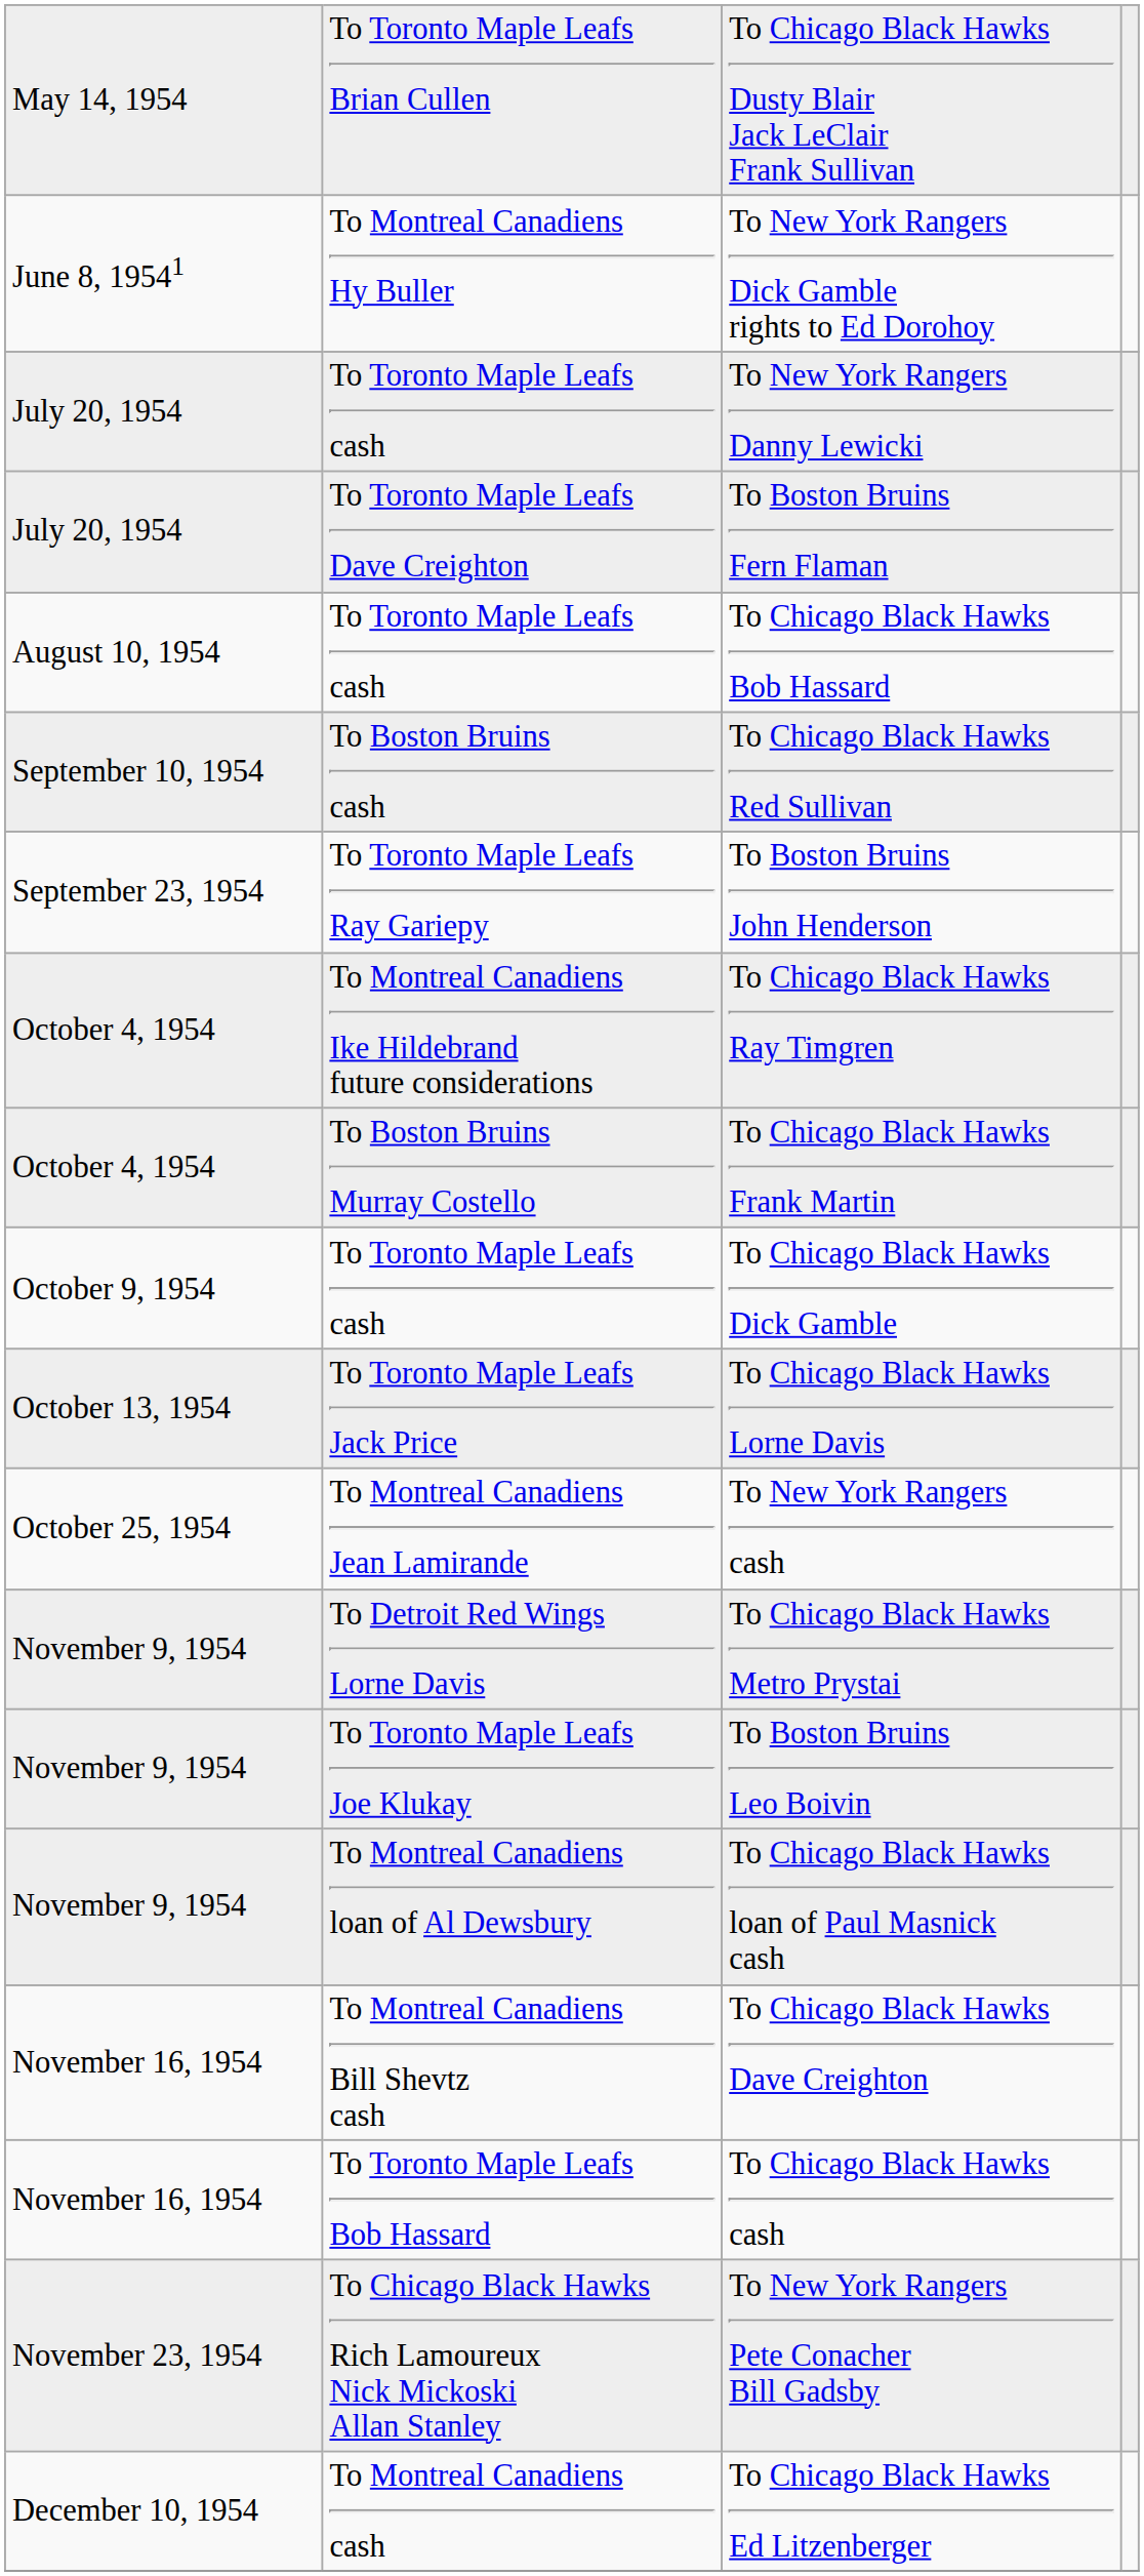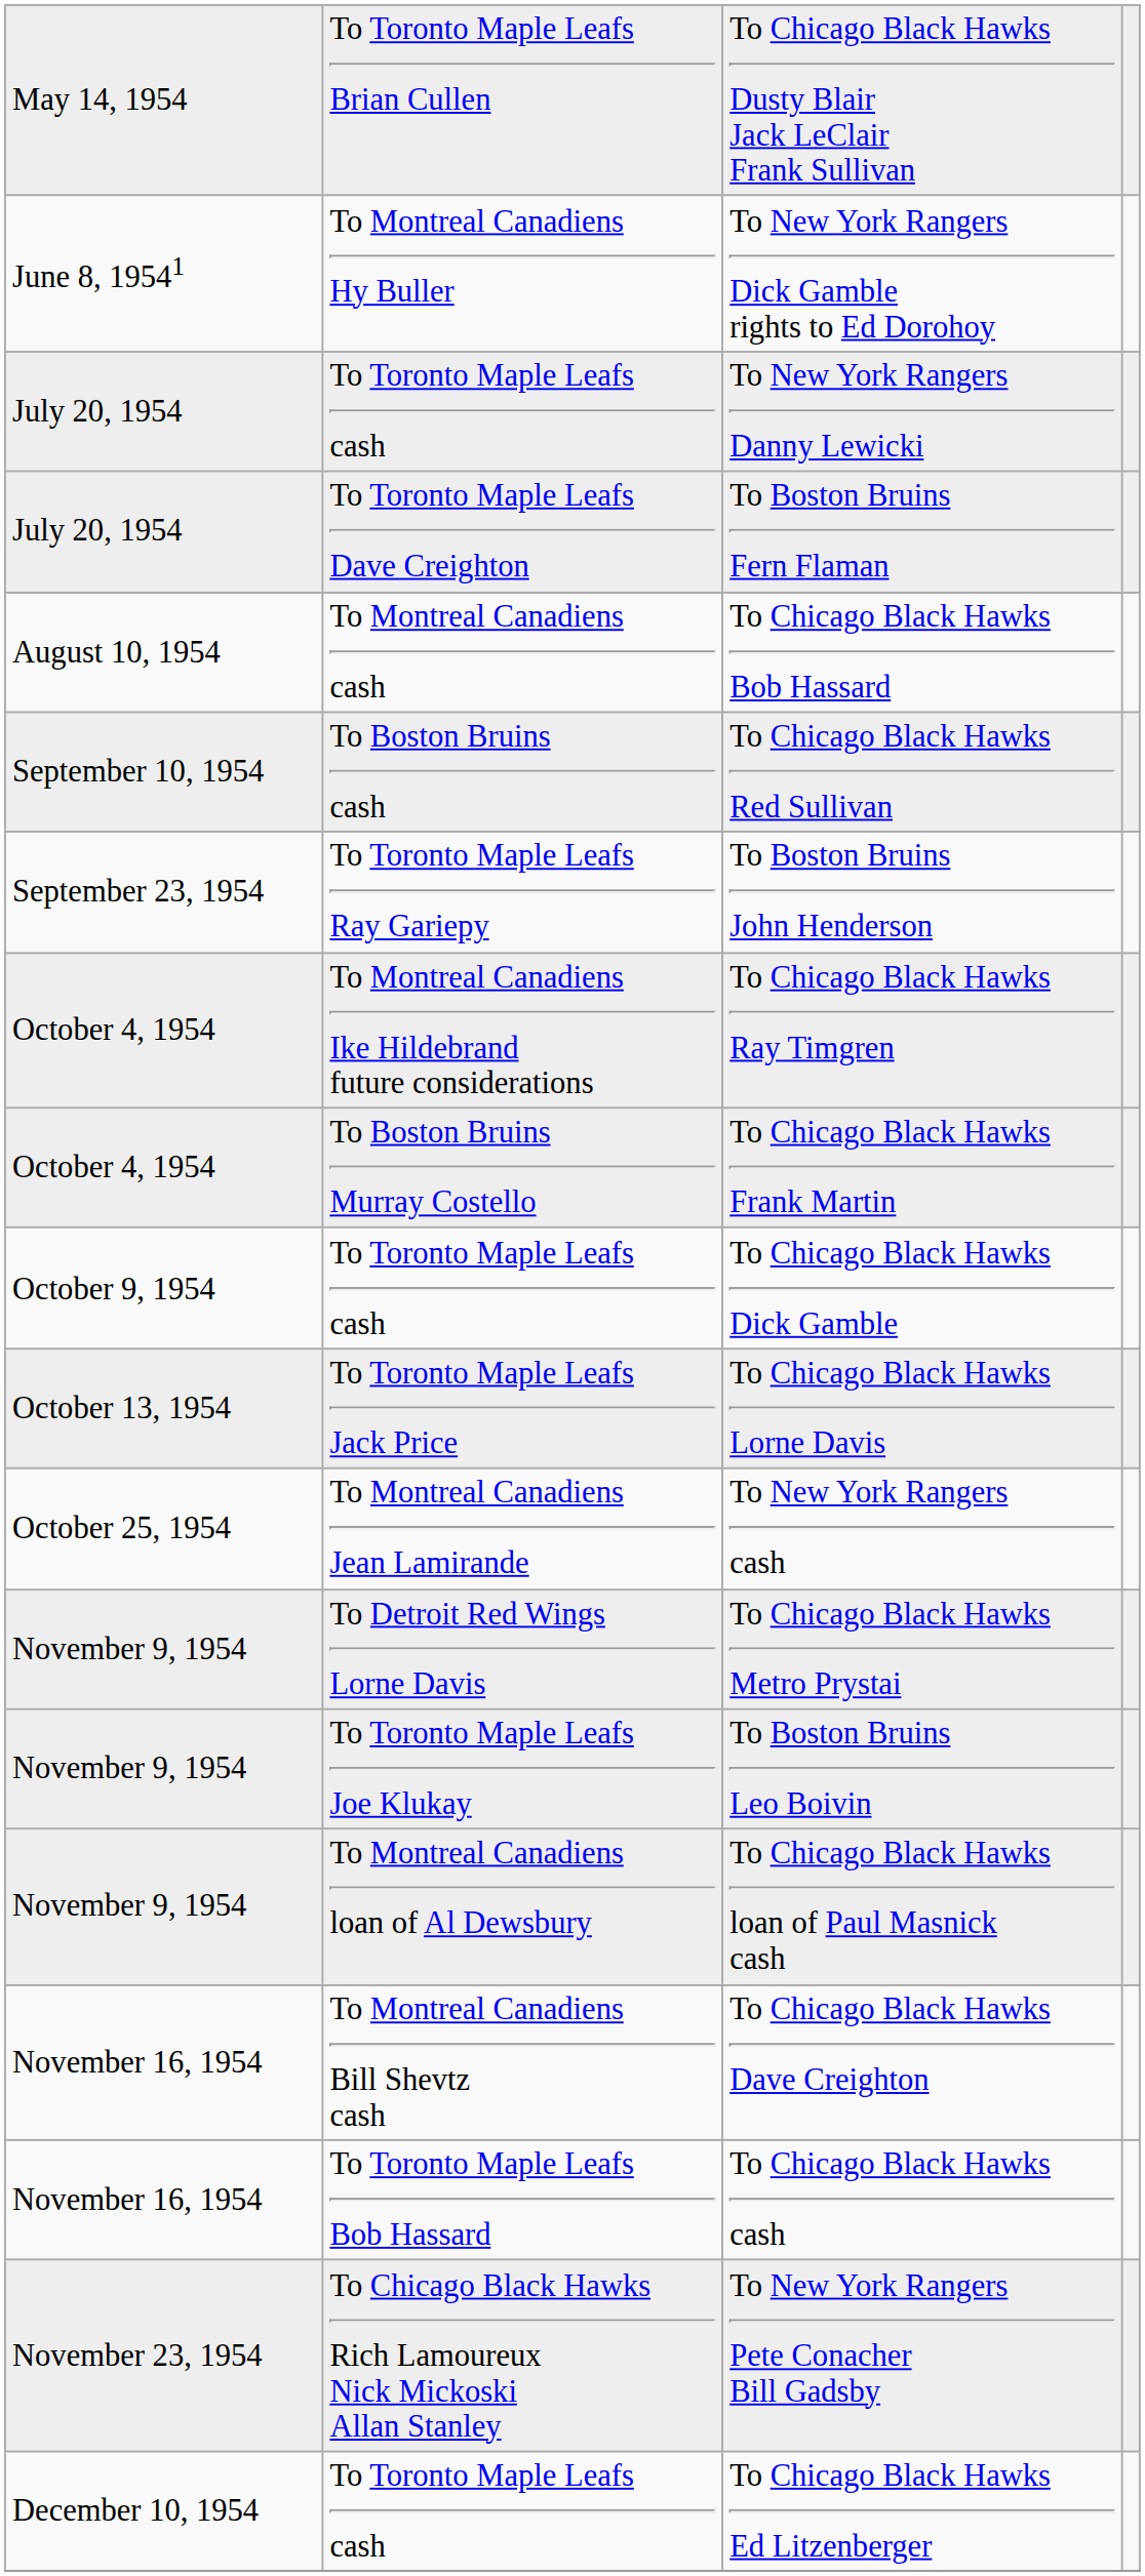 <table class="wikitable" style="border:1px solid #999999; width:580px;">
 <tr bgcolor="eeeeee">
 <td>May 14, 1954</td>
 <td valign="top">To <a href='#'>Toronto Maple Leafs</a><hr><a href='#'>Brian Cullen</a></td>
 <td valign="top">To <a href='#'>Chicago Black Hawks</a><hr><a href='#'>Dusty Blair</a><br><a href='#'>Jack LeClair</a><br><a href='#'>Frank Sullivan</a></td>
 <td></td>
 </tr>
 <tr>
 <td>June 8, 1954<sup>1</sup></td>
 <td valign="top">To <a href='#'>Montreal Canadiens</a><hr><a href='#'>Hy Buller</a></td>
 <td valign="top">To <a href='#'>New York Rangers</a><hr><a href='#'>Dick Gamble</a><br>rights to <a href='#'>Ed Dorohoy</a></td>
 <td></td>
 </tr>
 <tr bgcolor="eeeeee">
 <td>July 20, 1954</td>
 <td valign="top">To <a href='#'>Toronto Maple Leafs</a><hr>cash</td>
 <td valign="top">To <a href='#'>New York Rangers</a><hr><a href='#'>Danny Lewicki</a></td>
 <td></td>
 </tr>
 <tr bgcolor="eeeeee">
 <td>July 20, 1954</td>
 <td valign="top">To <a href='#'>Toronto Maple Leafs</a><hr><a href='#'>Dave Creighton</a></td>
 <td valign="top">To <a href='#'>Boston Bruins</a><hr><a href='#'>Fern Flaman</a></td>
 <td></td>
 </tr>
 <tr>
 <td>August 10, 1954</td>
-<td valign="top">To <a href='#'>Toronto Maple Leafs</a><hr>cash</td>
+<td valign="top">To <a href='#'>Montreal Canadiens</a><hr>cash</td>
 <td valign="top">To <a href='#'>Chicago Black Hawks</a><hr><a href='#'>Bob Hassard</a></td>
 <td></td>
 </tr>
 <tr bgcolor="eeeeee">
 <td>September 10, 1954</td>
 <td valign="top">To <a href='#'>Boston Bruins</a><hr>cash</td>
 <td valign="top">To <a href='#'>Chicago Black Hawks</a><hr><a href='#'>Red Sullivan</a></td>
 <td></td>
 </tr>
 <tr>
 <td>September 23, 1954</td>
 <td valign="top">To <a href='#'>Toronto Maple Leafs</a><hr><a href='#'>Ray Gariepy</a></td>
 <td valign="top">To <a href='#'>Boston Bruins</a><hr><a href='#'>John Henderson</a></td>
 <td></td>
 </tr>
 <tr bgcolor="eeeeee">
 <td>October 4, 1954</td>
 <td valign="top">To <a href='#'>Montreal Canadiens</a><hr><a href='#'>Ike Hildebrand</a><br>future considerations</td>
 <td valign="top">To <a href='#'>Chicago Black Hawks</a><hr><a href='#'>Ray Timgren</a></td>
 <td></td>
 </tr>
 <tr bgcolor="eeeeee">
 <td>October 4, 1954</td>
 <td valign="top">To <a href='#'>Boston Bruins</a><hr><a href='#'>Murray Costello</a></td>
 <td valign="top">To <a href='#'>Chicago Black Hawks</a><hr><a href='#'>Frank Martin</a></td>
 <td></td>
 </tr>
 <tr>
 <td>October 9, 1954</td>
 <td valign="top">To <a href='#'>Toronto Maple Leafs</a><hr>cash</td>
 <td valign="top">To <a href='#'>Chicago Black Hawks</a><hr><a href='#'>Dick Gamble</a></td>
 <td></td>
 </tr>
 <tr bgcolor="eeeeee">
 <td>October 13, 1954</td>
 <td valign="top">To <a href='#'>Toronto Maple Leafs</a><hr><a href='#'>Jack Price</a></td>
 <td valign="top">To <a href='#'>Chicago Black Hawks</a><hr><a href='#'>Lorne Davis</a></td>
 <td></td>
 </tr>
 <tr>
 <td>October 25, 1954</td>
 <td valign="top">To <a href='#'>Montreal Canadiens</a><hr><a href='#'>Jean Lamirande</a></td>
 <td valign="top">To <a href='#'>New York Rangers</a><hr>cash</td>
 <td></td>
 </tr>
 <tr bgcolor="eeeeee">
 <td>November 9, 1954</td>
 <td valign="top">To <a href='#'>Detroit Red Wings</a><hr><a href='#'>Lorne Davis</a></td>
 <td valign="top">To <a href='#'>Chicago Black Hawks</a><hr><a href='#'>Metro Prystai</a></td>
 <td></td>
 </tr>
 <tr bgcolor="eeeeee">
 <td>November 9, 1954</td>
 <td valign="top">To <a href='#'>Toronto Maple Leafs</a><hr><a href='#'>Joe Klukay</a></td>
 <td valign="top">To <a href='#'>Boston Bruins</a><hr><a href='#'>Leo Boivin</a></td>
 <td></td>
 </tr>
 <tr bgcolor="eeeeee">
 <td>November 9, 1954</td>
 <td valign="top">To <a href='#'>Montreal Canadiens</a><hr>loan of <a href='#'>Al Dewsbury</a></td>
 <td valign="top">To <a href='#'>Chicago Black Hawks</a><hr>loan of <a href='#'>Paul Masnick</a><br>cash</td>
 <td></td>
 </tr>
 <tr>
 <td>November 16, 1954</td>
 <td valign="top">To <a href='#'>Montreal Canadiens</a><hr>Bill Shevtz<br>cash</td>
 <td valign="top">To <a href='#'>Chicago Black Hawks</a><hr><a href='#'>Dave Creighton</a></td>
 <td></td>
 </tr>
 <tr>
 <td>November 16, 1954</td>
 <td valign="top">To <a href='#'>Toronto Maple Leafs</a><hr><a href='#'>Bob Hassard</a></td>
 <td valign="top">To <a href='#'>Chicago Black Hawks</a><hr>cash</td>
 <td></td>
 </tr>
 <tr bgcolor="eeeeee">
 <td>November 23, 1954</td>
 <td valign="top">To <a href='#'>Chicago Black Hawks</a><hr>Rich Lamoureux<br><a href='#'>Nick Mickoski</a><br><a href='#'>Allan Stanley</a></td>
 <td valign="top">To <a href='#'>New York Rangers</a><hr><a href='#'>Pete Conacher</a><br><a href='#'>Bill Gadsby</a></td>
 <td></td>
 </tr>
 <tr>
 <td>December 10, 1954</td>
-<td valign="top">To <a href='#'>Montreal Canadiens</a><hr>cash</td>
+<td valign="top">To <a href='#'>Toronto Maple Leafs</a><hr>cash</td>
 <td valign="top">To <a href='#'>Chicago Black Hawks</a><hr><a href='#'>Ed Litzenberger</a></td>
 <td></td>
 </tr>
 <tr bgcolor="eeeeee">
 </tr>
 </table>
